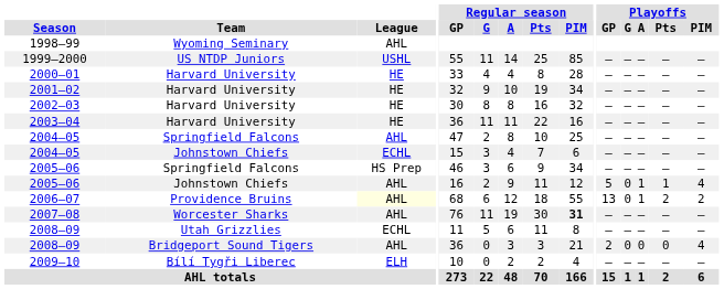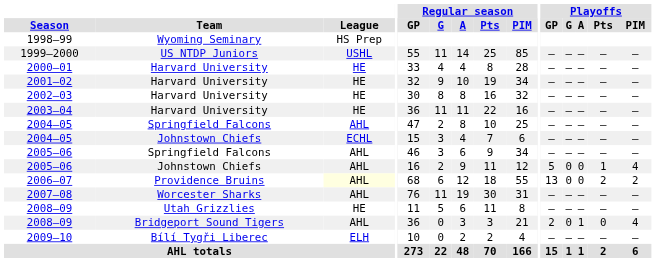 <table border="0" cellpadding="1" cellspacing="0" style="text-align:center; width:60em">
 <tr bgcolor="#e0e0e0">
 <th colspan="3" bgcolor="#ffffff"></th>
 <th rowspan="99" bgcolor="#ffffff"></th>
 <th colspan="5"><a href='#'>Regular season</a></th>
 <th rowspan="99" bgcolor="#ffffff"></th>
 <th colspan="5"><a href='#'>Playoffs</a></th>
 </tr>
 <tr bgcolor="#e0e0e0">
 <th><a href='#'>Season</a></th>
 <th>Team</th>
 <th>League</th>
 <th>GP</th>
 <th><a href='#'>G</a></th>
 <th><a href='#'>A</a></th>
 <th><a href='#'>Pts</a></th>
 <th><a href='#'>PIM</a></th>
 <th>GP</th>
 <th>G</th>
 <th>A</th>
 <th>Pts</th>
 <th>PIM</th>
 </tr>
 <tr>
 <td>1998–99</td>
 <td><a href='#'>Wyoming Seminary</a></td>
-<td>AHL</td>
+<td>HS Prep</td>
 <td></td>
 <td></td>
 <td></td>
 <td></td>
 <td></td>
 <td></td>
 <td></td>
 <td></td>
 <td></td>
 <td></td>
 </tr>
 <tr bgcolor="#f0f0f0">
 <td>1999–2000</td>
 <td><a href='#'>US NTDP Juniors</a></td>
 <td><a href='#'>USHL</a></td>
 <td>55</td>
 <td>11</td>
 <td>14</td>
 <td>25</td>
 <td>85</td>
 <td>—</td>
 <td>—</td>
 <td>—</td>
 <td>—</td>
 <td>—</td>
 </tr>
 <tr>
 <td><a href='#'>2000–01</a></td>
 <td><a href='#'>Harvard University</a></td>
 <td><a href='#'>HE</a></td>
 <td>33</td>
 <td>4</td>
 <td>4</td>
 <td>8</td>
 <td>28</td>
 <td>—</td>
 <td>—</td>
 <td>—</td>
 <td>—</td>
 <td>—</td>
 </tr>
 <tr bgcolor="#f0f0f0">
 <td><a href='#'>2001–02</a></td>
 <td>Harvard University</td>
 <td>HE</td>
 <td>32</td>
 <td>9</td>
 <td>10</td>
 <td>19</td>
 <td>34</td>
 <td>—</td>
 <td>—</td>
 <td>—</td>
 <td>—</td>
 <td>—</td>
 </tr>
 <tr>
 <td><a href='#'>2002–03</a></td>
 <td>Harvard University</td>
 <td>HE</td>
 <td>30</td>
 <td>8</td>
 <td>8</td>
 <td>16</td>
 <td>32</td>
 <td>—</td>
 <td>—</td>
 <td>—</td>
 <td>—</td>
 <td>—</td>
 </tr>
 <tr bgcolor="#f0f0f0">
 <td><a href='#'>2003–04</a></td>
 <td>Harvard University</td>
 <td>HE</td>
 <td>36</td>
 <td>11</td>
 <td>11</td>
 <td>22</td>
 <td>16</td>
 <td>—</td>
 <td>—</td>
 <td>—</td>
 <td>—</td>
 <td>—</td>
 </tr>
 <tr>
 <td><a href='#'>2004–05</a></td>
 <td><a href='#'>Springfield Falcons</a></td>
 <td><a href='#'>AHL</a></td>
 <td>47</td>
 <td>2</td>
 <td>8</td>
 <td>10</td>
 <td>25</td>
 <td>—</td>
 <td>—</td>
 <td>—</td>
 <td>—</td>
 <td>—</td>
 </tr>
 <tr bgcolor="#f0f0f0">
 <td><a href='#'>2004–05</a></td>
 <td><a href='#'>Johnstown Chiefs</a></td>
 <td><a href='#'>ECHL</a></td>
 <td>15</td>
 <td>3</td>
 <td>4</td>
 <td>7</td>
 <td>6</td>
 <td>—</td>
 <td>—</td>
 <td>—</td>
 <td>—</td>
 <td>—</td>
 </tr>
 <tr>
 <td><a href='#'>2005–06</a></td>
 <td>Springfield Falcons</td>
-<td>HS Prep</td>
+<td>AHL</td>
 <td>46</td>
 <td>3</td>
 <td>6</td>
 <td>9</td>
 <td>34</td>
 <td>—</td>
 <td>—</td>
 <td>—</td>
 <td>—</td>
 <td>—</td>
 </tr>
 <tr bgcolor="#f0f0f0">
 <td><a href='#'>2005–06</a></td>
 <td>Johnstown Chiefs</td>
 <td>AHL</td>
 <td>16</td>
 <td>2</td>
 <td>9</td>
 <td>11</td>
 <td>12</td>
 <td>5</td>
 <td>0</td>
-<td>1</td>
+<td>0</td>
 <td>1</td>
 <td>4</td>
 </tr>
 <tr>
 <td><a href='#'>2006–07</a></td>
 <td><a href='#'>Providence Bruins</a></td>
 <td style="background: lightyellow;">AHL</td>
 <td>68</td>
 <td>6</td>
 <td>12</td>
 <td>18</td>
 <td>55</td>
 <td>13</td>
 <td>0</td>
-<td>1</td>
+<td>0</td>
 <td>2</td>
 <td>2</td>
 </tr>
 <tr bgcolor="#f0f0f0">
 <td><a href='#'>2007–08</a></td>
 <td><a href='#'>Worcester Sharks</a></td>
 <td>AHL</td>
 <td>76</td>
 <td>11</td>
 <td>19</td>
 <td>30</td>
-<td><strong>31</strong></td>
+<td>31</td>
 <td>—</td>
 <td>—</td>
 <td>—</td>
 <td>—</td>
 <td>—</td>
 </tr>
 <tr>
 <td><a href='#'>2008–09</a></td>
 <td><a href='#'>Utah Grizzlies</a></td>
-<td>ECHL</td>
+<td>HE</td>
 <td>11</td>
 <td>5</td>
 <td>6</td>
 <td>11</td>
 <td>8</td>
 <td>—</td>
 <td>—</td>
 <td>—</td>
 <td>—</td>
 <td>—</td>
 </tr>
 <tr bgcolor="#f0f0f0">
 <td><a href='#'>2008–09</a></td>
 <td><a href='#'>Bridgeport Sound Tigers</a></td>
 <td>AHL</td>
 <td>36</td>
 <td>0</td>
 <td>3</td>
 <td>3</td>
 <td>21</td>
 <td>2</td>
 <td>0</td>
-<td>0</td>
+<td>1</td>
 <td>0</td>
 <td>4</td>
 </tr>
 <tr>
 <td><a href='#'>2009–10</a></td>
 <td><a href='#'>Bílí Tygři Liberec</a></td>
 <td><a href='#'>ELH</a></td>
 <td>10</td>
 <td>0</td>
 <td>2</td>
 <td>2</td>
 <td>4</td>
 <td>—</td>
 <td>—</td>
 <td>—</td>
 <td>—</td>
 <td>—</td>
 </tr>
 <tr bgcolor="#e0e0e0">
 <th colspan="3">AHL totals</th>
 <th>273</th>
 <th>22</th>
 <th>48</th>
 <th>70</th>
 <th>166</th>
 <th>15</th>
 <th>1</th>
 <th>1</th>
 <th>2</th>
 <th>6</th>
 </tr>
 </table>
